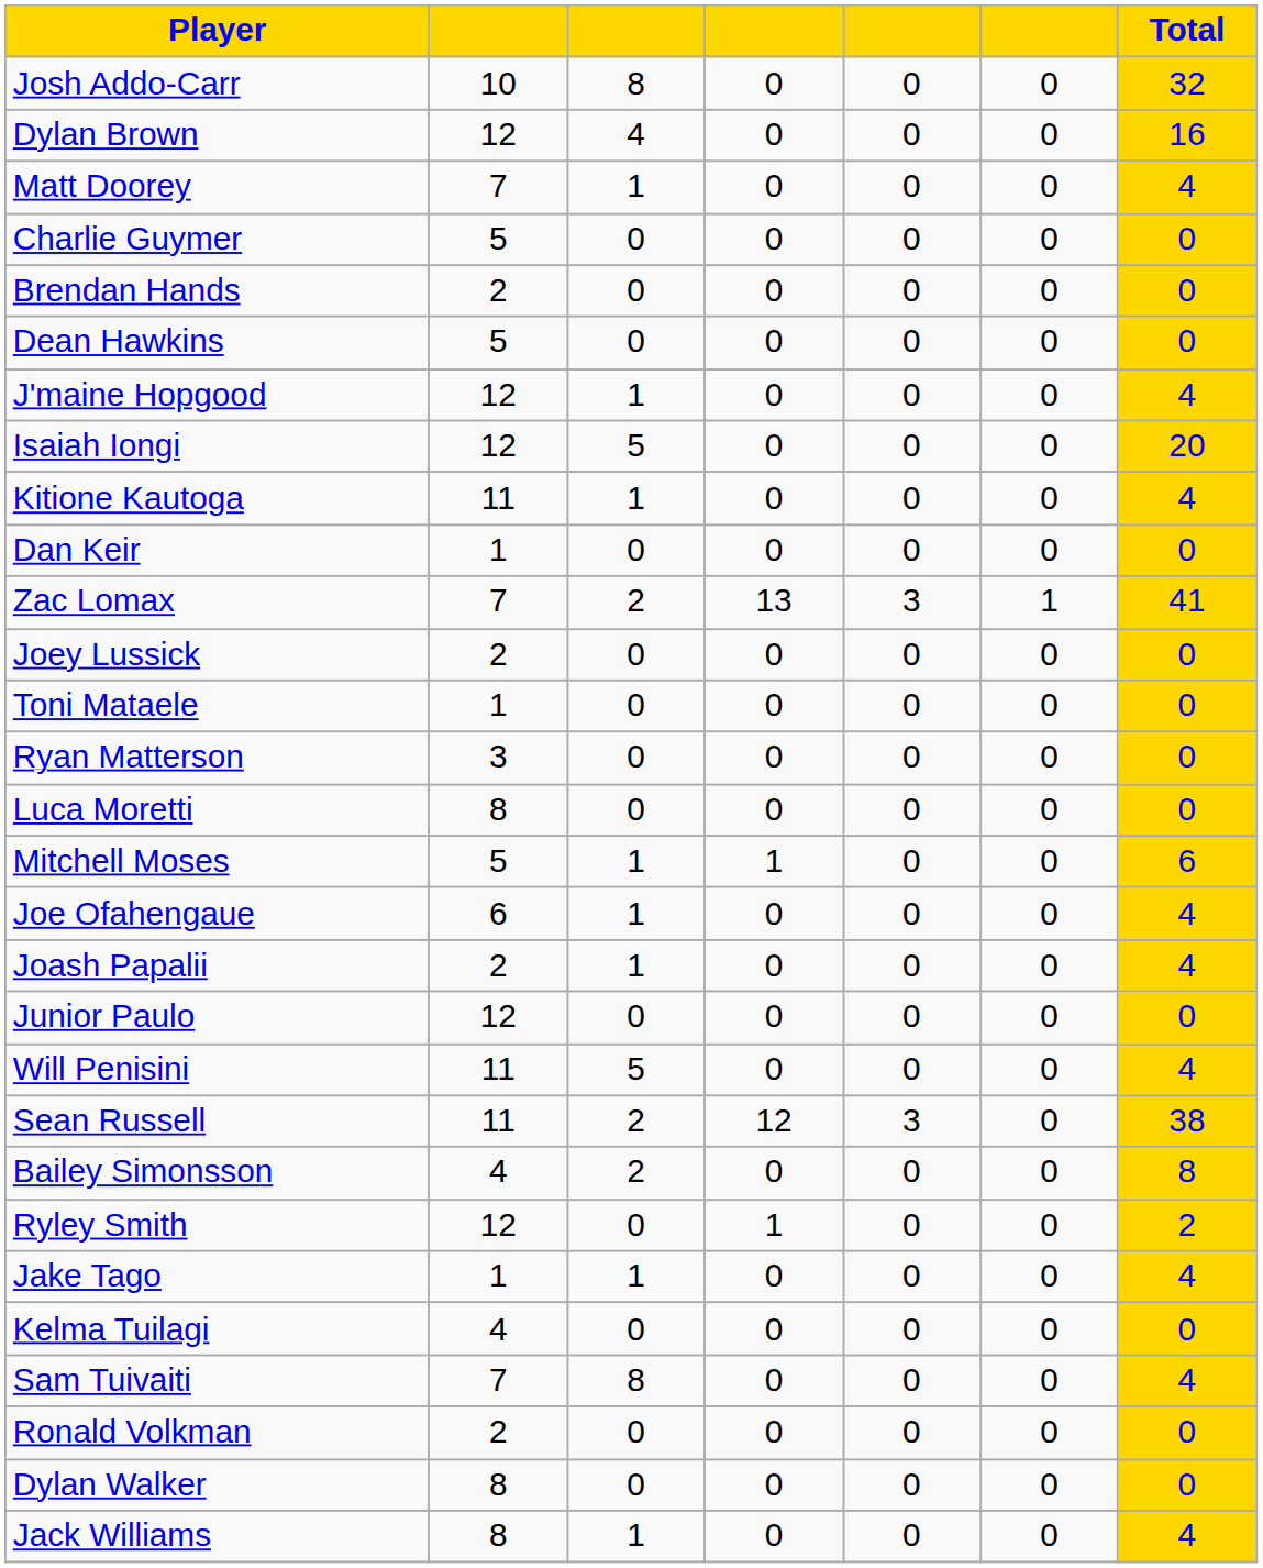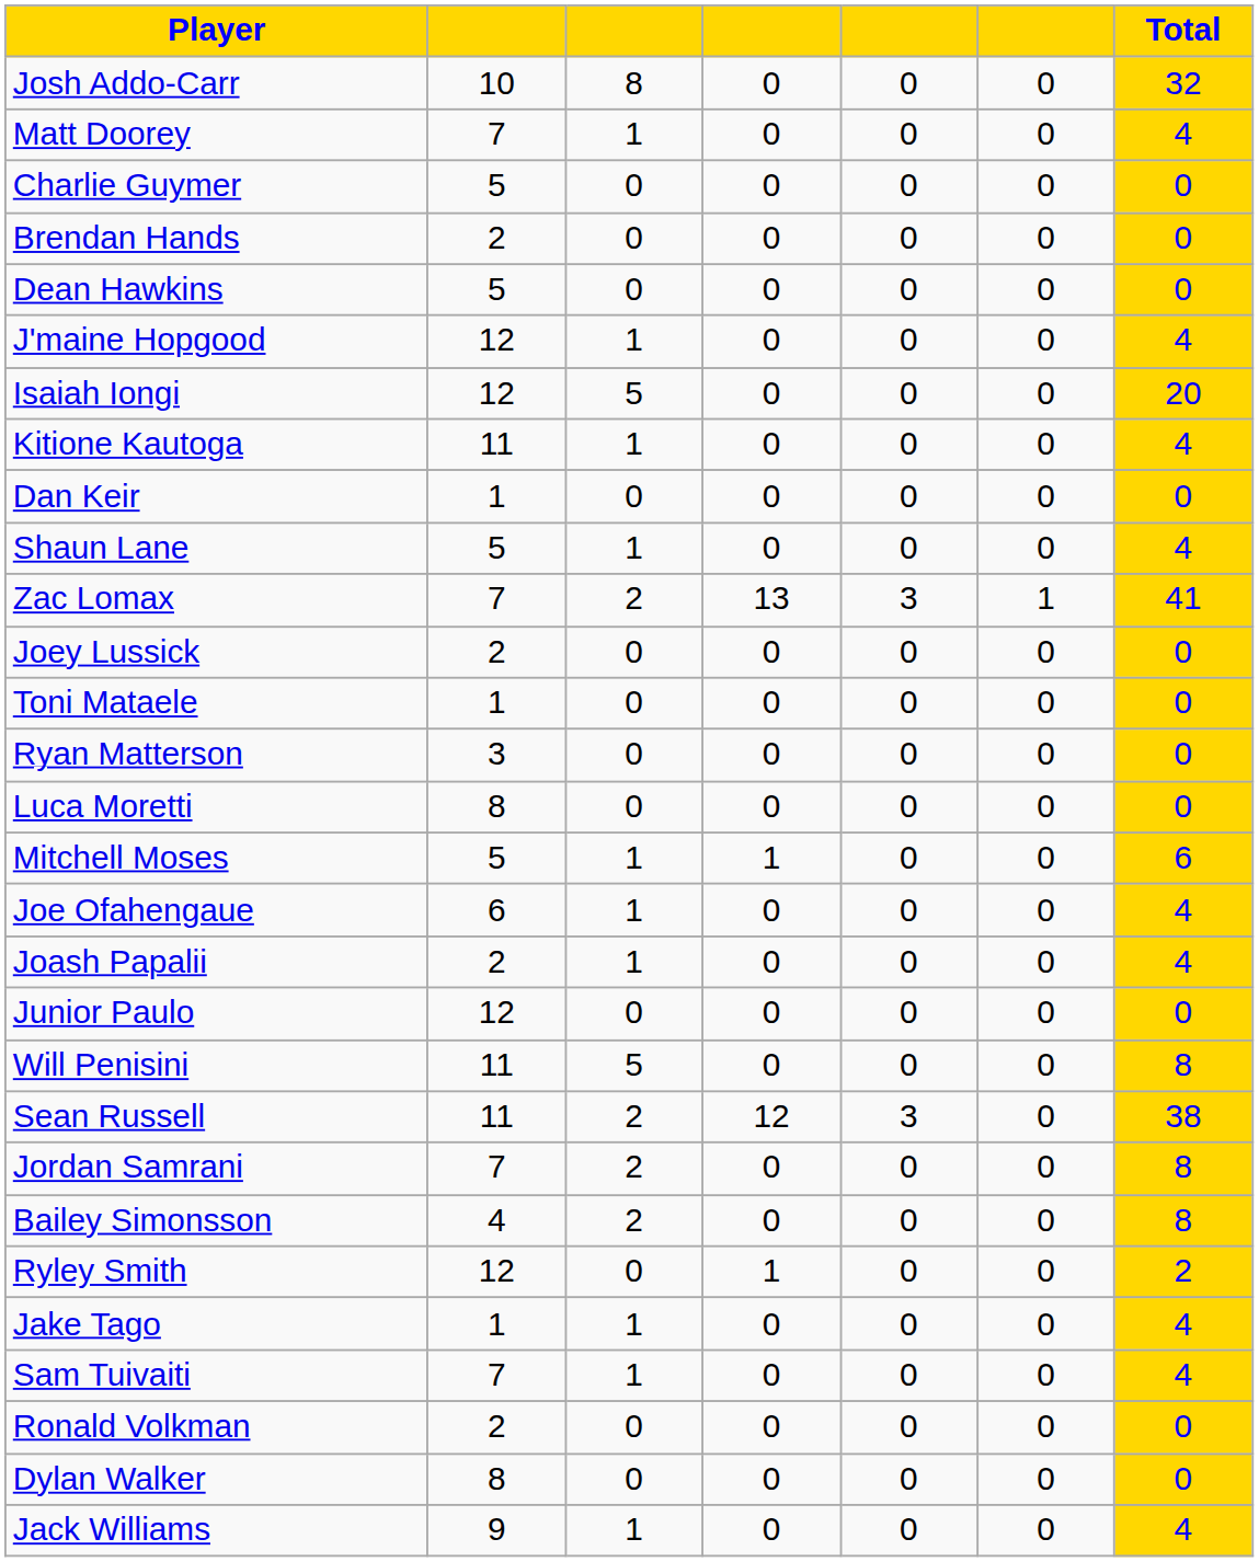 <table class="wikitable sortable" style="text-align:center;">
 <tr>
 <th style="background:gold; color:blue; width:200px;">Player</th>
 <th style="background:gold; color:blue; width:60px;"></th>
 <th style="background:gold; color:blue; width:60px;"></th>
 <th style="background:gold; color:blue; width:60px;"></th>
 <th style="background:gold; color:blue; width:60px;"></th>
 <th style="background:gold; color:blue; width:60px;"></th>
 <th style="background:gold; color:blue; width:60px;">Total</th>
 </tr>
 <tr>
 <td align="left"> <a href='#'>Josh Addo-Carr</a></td>
 <td>10</td>
 <td>8</td>
 <td>0</td>
 <td>0</td>
 <td>0</td>
 <td style="background:gold; color:blue">32</td>
-</tr>
-<tr>
-<td align="left"> <a href='#'>Dylan Brown</a></td>
-<td>12</td>
-<td>4</td>
-<td>0</td>
-<td>0</td>
-<td>0</td>
-<td style="background:gold; color:blue">16</td>
 </tr>
 <tr>
 <td align="left"> <a href='#'>Matt Doorey</a></td>
 <td>7</td>
 <td>1</td>
 <td>0</td>
 <td>0</td>
 <td>0</td>
 <td style="background:gold; color:blue">4</td>
 </tr>
 <tr>
 <td align="left"> <a href='#'>Charlie Guymer</a></td>
 <td>5</td>
 <td>0</td>
 <td>0</td>
 <td>0</td>
 <td>0</td>
 <td style="background:gold; color:blue">0</td>
 </tr>
 <tr>
 <td align="left"> <a href='#'>Brendan Hands</a></td>
 <td>2</td>
 <td>0</td>
 <td>0</td>
 <td>0</td>
 <td>0</td>
 <td style="background:gold; color:blue">0</td>
 </tr>
 <tr>
 <td align="left"> <a href='#'>Dean Hawkins</a></td>
 <td>5</td>
 <td>0</td>
 <td>0</td>
 <td>0</td>
 <td>0</td>
 <td style="background:gold; color:blue">0</td>
 </tr>
 <tr>
 <td align="left"> <a href='#'>J'maine Hopgood</a></td>
 <td>12</td>
 <td>1</td>
 <td>0</td>
 <td>0</td>
 <td>0</td>
 <td style="background:gold; color:blue">4</td>
 </tr>
 <tr>
 <td align="left"> <a href='#'>Isaiah Iongi</a></td>
 <td>12</td>
 <td>5</td>
 <td>0</td>
 <td>0</td>
 <td>0</td>
 <td style="background:gold; color:blue">20</td>
 </tr>
 <tr>
 <td align="left"> <a href='#'>Kitione Kautoga</a></td>
 <td>11</td>
 <td>1</td>
 <td>0</td>
 <td>0</td>
 <td>0</td>
 <td style="background:gold; color:blue">4</td>
 </tr>
 <tr>
 <td align="left"> <a href='#'>Dan Keir</a></td>
 <td>1</td>
 <td>0</td>
 <td>0</td>
 <td>0</td>
 <td>0</td>
 <td style="background:gold; color:blue">0</td>
+</tr>
+<tr>
+<td align="left"> <a href='#'>Shaun Lane</a></td>
+<td>5</td>
+<td>1</td>
+<td>0</td>
+<td>0</td>
+<td>0</td>
+<td style="background:gold; color:blue">4</td>
 </tr>
 <tr>
 <td align="left"> <a href='#'>Zac Lomax</a></td>
 <td>7</td>
 <td>2</td>
 <td>13</td>
 <td>3</td>
 <td>1</td>
 <td style="background:gold; color:blue">41</td>
 </tr>
 <tr>
 <td align="left"> <a href='#'>Joey Lussick</a></td>
 <td>2</td>
 <td>0</td>
 <td>0</td>
 <td>0</td>
 <td>0</td>
 <td style="background:gold; color:blue">0</td>
 </tr>
 <tr>
 <td align="left"> <a href='#'>Toni Mataele</a></td>
 <td>1</td>
 <td>0</td>
 <td>0</td>
 <td>0</td>
 <td>0</td>
 <td style="background:gold; color:blue">0</td>
 </tr>
 <tr>
 <td align="left"> <a href='#'>Ryan Matterson</a></td>
 <td>3</td>
 <td>0</td>
 <td>0</td>
 <td>0</td>
 <td>0</td>
 <td style="background:gold; color:blue">0</td>
 </tr>
 <tr>
 <td align="left"> <a href='#'>Luca Moretti</a></td>
 <td>8</td>
 <td>0</td>
 <td>0</td>
 <td>0</td>
 <td>0</td>
 <td style="background:gold; color:blue">0</td>
 </tr>
 <tr>
 <td align="left"> <a href='#'>Mitchell Moses</a></td>
 <td>5</td>
 <td>1</td>
 <td>1</td>
 <td>0</td>
 <td>0</td>
 <td style="background:gold; color:blue">6</td>
 </tr>
 <tr>
 <td align="left"> <a href='#'>Joe Ofahengaue</a></td>
 <td>6</td>
 <td>1</td>
 <td>0</td>
 <td>0</td>
 <td>0</td>
 <td style="background:gold; color:blue">4</td>
 </tr>
 <tr>
 <td align="left"> <a href='#'>Joash Papalii</a></td>
 <td>2</td>
 <td>1</td>
 <td>0</td>
 <td>0</td>
 <td>0</td>
 <td style="background:gold; color:blue">4</td>
 </tr>
 <tr>
 <td align="left"> <a href='#'>Junior Paulo</a></td>
 <td>12</td>
 <td>0</td>
 <td>0</td>
 <td>0</td>
 <td>0</td>
 <td style="background:gold; color:blue">0</td>
 </tr>
 <tr>
 <td align="left"> <a href='#'>Will Penisini</a></td>
 <td>11</td>
 <td>5</td>
 <td>0</td>
 <td>0</td>
 <td>0</td>
-<td style="background:gold; color:blue">4</td>
+<td style="background:gold; color:blue">8</td>
 </tr>
 <tr>
 <td align="left"> <a href='#'>Sean Russell</a></td>
 <td>11</td>
 <td>2</td>
 <td>12</td>
 <td>3</td>
 <td>0</td>
 <td style="background:gold; color:blue">38</td>
+</tr>
+<tr>
+<td align="left"> <a href='#'>Jordan Samrani</a></td>
+<td>7</td>
+<td>2</td>
+<td>0</td>
+<td>0</td>
+<td>0</td>
+<td style="background:gold; color:blue">8</td>
 </tr>
 <tr>
 <td align="left"> <a href='#'>Bailey Simonsson</a></td>
 <td>4</td>
 <td>2</td>
 <td>0</td>
 <td>0</td>
 <td>0</td>
 <td style="background:gold; color:blue">8</td>
 </tr>
 <tr>
 <td align="left"> <a href='#'>Ryley Smith</a></td>
 <td>12</td>
 <td>0</td>
 <td>1</td>
 <td>0</td>
 <td>0</td>
 <td style="background:gold; color:blue">2</td>
 </tr>
 <tr>
 <td align="left"> <a href='#'>Jake Tago</a></td>
 <td>1</td>
 <td>1</td>
 <td>0</td>
 <td>0</td>
 <td>0</td>
 <td style="background:gold; color:blue">4</td>
 </tr>
 <tr>
-<td align="left"> <a href='#'>Kelma Tuilagi</a></td>
-<td>4</td>
-<td>0</td>
-<td>0</td>
-<td>0</td>
-<td>0</td>
-<td style="background:gold; color:blue">0</td>
-</tr>
-<tr>
 <td align="left"> <a href='#'>Sam Tuivaiti</a></td>
 <td>7</td>
-<td>8</td>
+<td>1</td>
 <td>0</td>
 <td>0</td>
 <td>0</td>
 <td style="background:gold; color:blue">4</td>
 </tr>
 <tr>
 <td align="left"> <a href='#'>Ronald Volkman</a></td>
 <td>2</td>
 <td>0</td>
 <td>0</td>
 <td>0</td>
 <td>0</td>
 <td style="background:gold; color:blue">0</td>
 </tr>
 <tr>
 <td align="left"> <a href='#'>Dylan Walker</a></td>
 <td>8</td>
 <td>0</td>
 <td>0</td>
 <td>0</td>
 <td>0</td>
 <td style="background:gold; color:blue">0</td>
 </tr>
 <tr>
 <td align="left"> <a href='#'>Jack Williams</a></td>
-<td>8</td>
+<td>9</td>
 <td>1</td>
 <td>0</td>
 <td>0</td>
 <td>0</td>
 <td style="background:gold; color:blue">4</td>
 </tr>
 </table>
